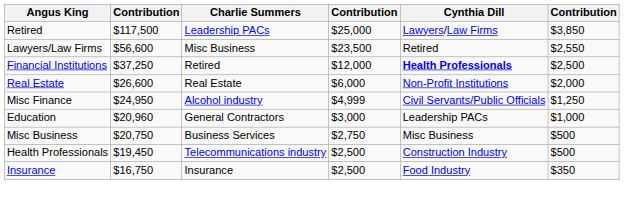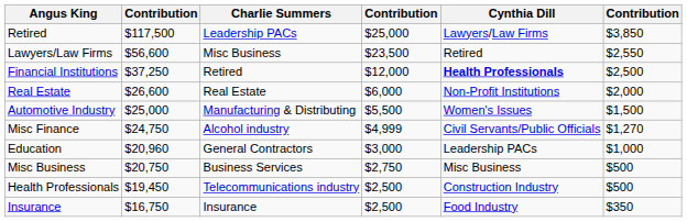 <table class="wikitable sortable">
 <tr>
 <th>Angus King</th>
 <th>Contribution</th>
 <th>Charlie Summers</th>
 <th>Contribution</th>
 <th>Cynthia Dill</th>
 <th>Contribution</th>
 </tr>
 <tr>
 <td>Retired</td>
 <td>$117,500</td>
 <td><a href='#'>Leadership PACs</a></td>
 <td>$25,000</td>
 <td><a href='#'>Lawyers</a>/<a href='#'>Law Firms</a></td>
 <td>$3,850</td>
 </tr>
 <tr>
 <td>Lawyers/Law Firms</td>
 <td>$56,600</td>
 <td>Misc Business</td>
 <td>$23,500</td>
 <td>Retired</td>
 <td>$2,550</td>
 </tr>
 <tr>
 <td><a href='#'>Financial Institutions</a></td>
 <td>$37,250</td>
 <td>Retired</td>
 <td>$12,000</td>
 <td><strong><a href='#'>Health Professionals</a></strong></td>
 <td>$2,500</td>
 </tr>
 <tr>
 <td><a href='#'>Real Estate</a></td>
 <td>$26,600</td>
 <td>Real Estate</td>
 <td>$6,000</td>
 <td><a href='#'>Non-Profit Institutions</a></td>
 <td>$2,000</td>
 </tr>
 <tr>
+<td><a href='#'>Automotive Industry</a></td>
+<td>$25,000</td>
+<td><a href='#'>Manufacturing</a> & Distributing</td>
+<td>$5,500</td>
+<td><a href='#'>Women's Issues</a></td>
+<td>$1,500</td>
+</tr>
+<tr>
 <td>Misc Finance</td>
-<td>$24,950</td>
+<td>$24,750</td>
 <td><a href='#'>Alcohol industry</a></td>
 <td>$4,999</td>
 <td><a href='#'>Civil Servants/Public Officials</a></td>
-<td>$1,250</td>
+<td>$1,270</td>
 </tr>
 <tr>
 <td>Education</td>
 <td>$20,960</td>
 <td>General Contractors</td>
 <td>$3,000</td>
 <td>Leadership PACs</td>
 <td>$1,000</td>
 </tr>
 <tr>
 <td>Misc Business</td>
 <td>$20,750</td>
 <td>Business Services</td>
 <td>$2,750</td>
 <td>Misc Business</td>
 <td>$500</td>
 </tr>
 <tr>
 <td>Health Professionals</td>
 <td>$19,450</td>
 <td><a href='#'>Telecommunications industry</a></td>
 <td>$2,500</td>
 <td><a href='#'>Construction Industry</a></td>
 <td>$500</td>
 </tr>
 <tr>
 <td><a href='#'>Insurance</a></td>
 <td>$16,750</td>
 <td>Insurance</td>
 <td>$2,500</td>
 <td><a href='#'>Food Industry</a></td>
 <td>$350</td>
 </tr>
 </table>
